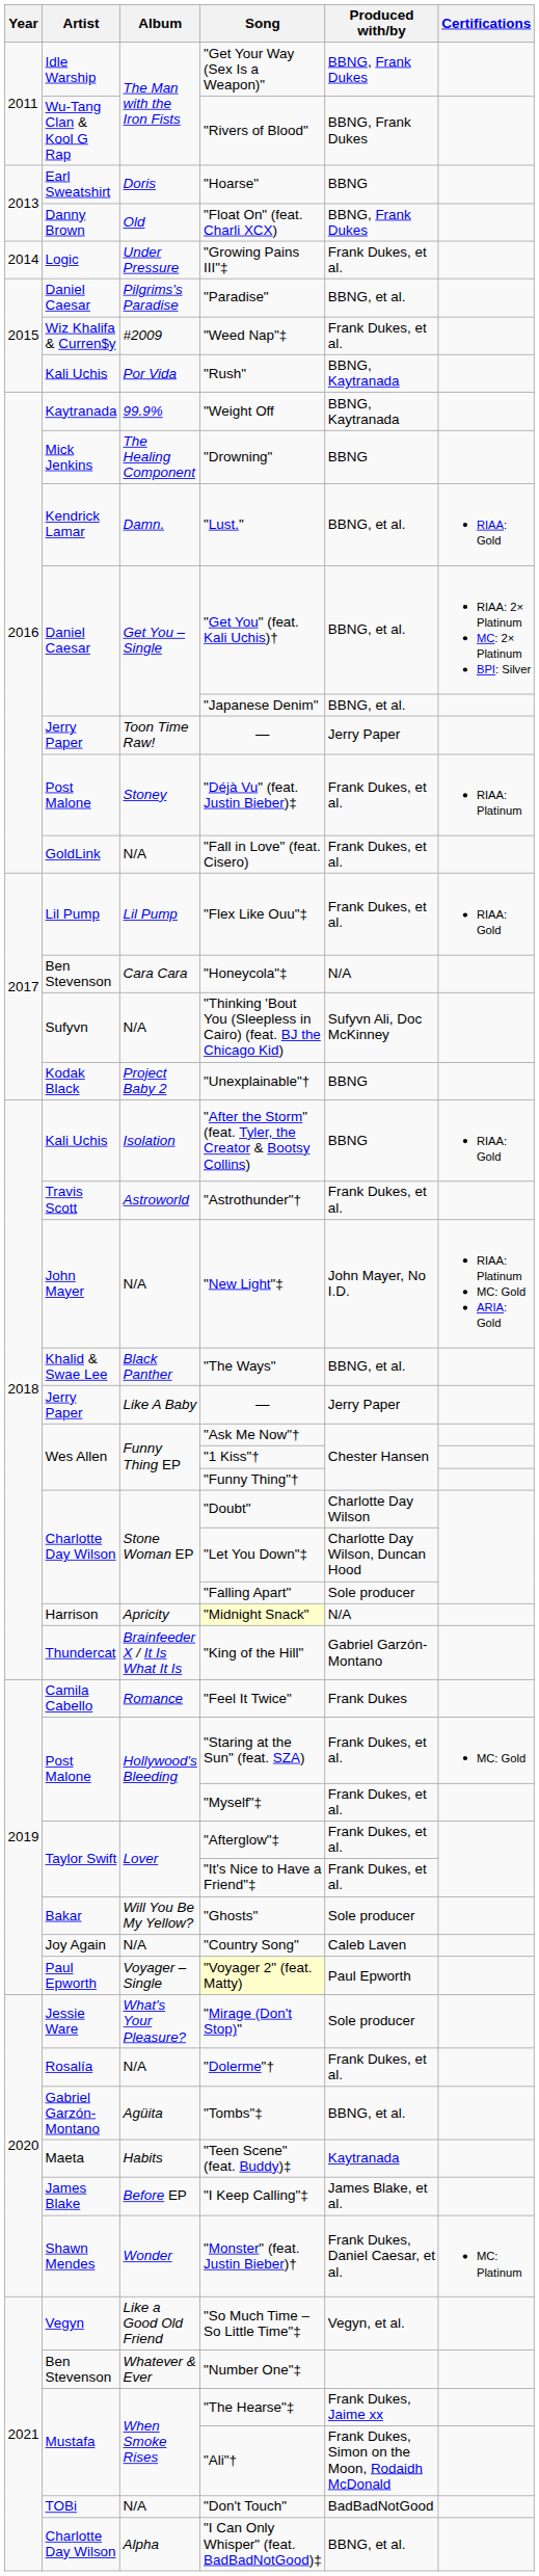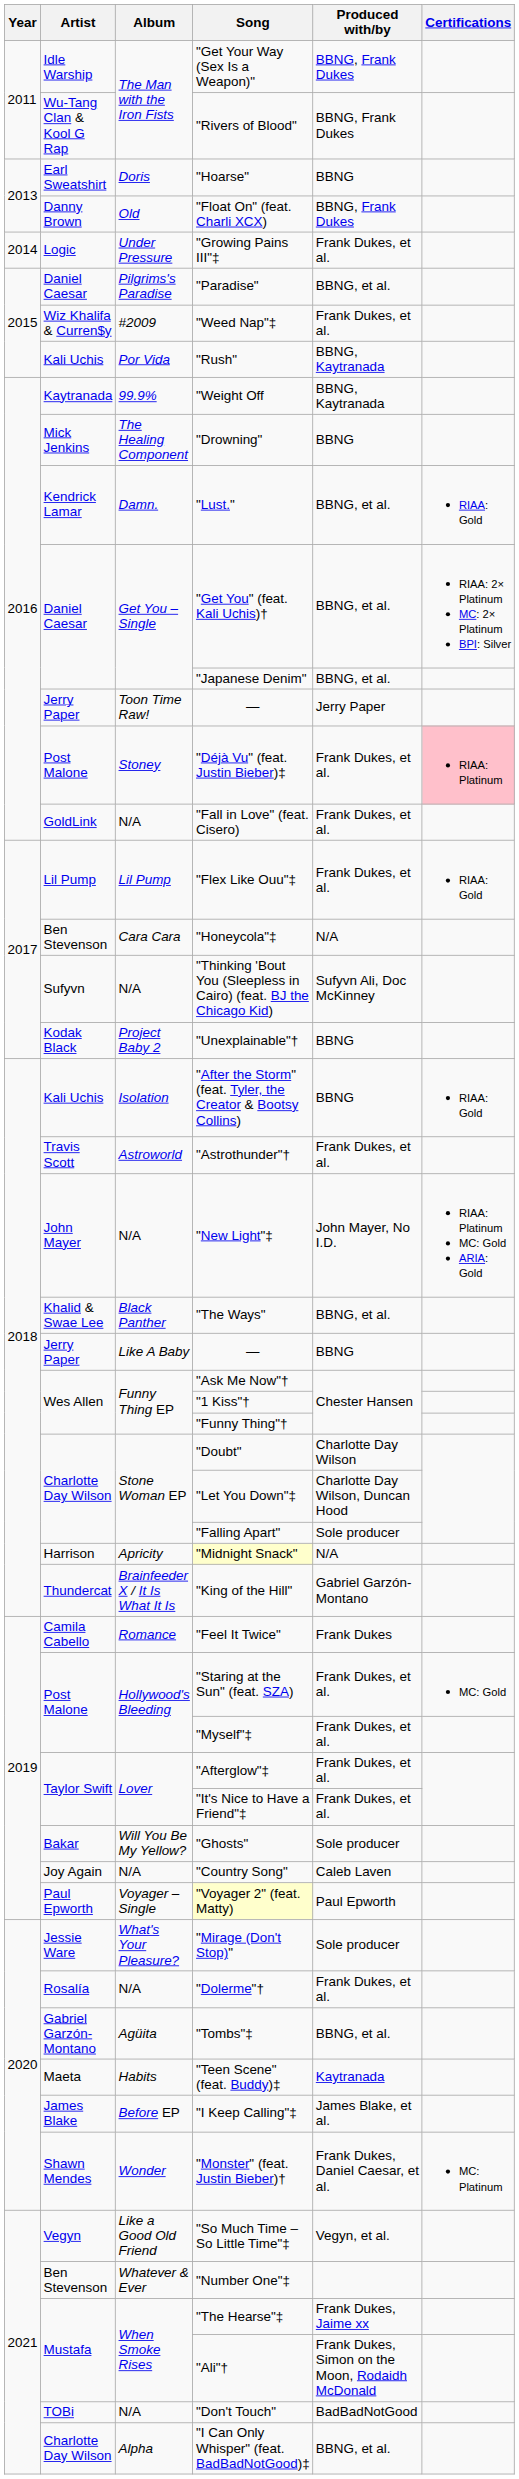 <table class="wikitable">
 <tr style="background:#ccc; text-align:center;">
 <th scope="col" align="center" style="width: 10px;"><strong>Year</strong></th>
 <th scope="col" style="width: ;"><strong>Artist</strong></th>
 <th scope="col" style="width: ;"><strong>Album</strong></th>
 <th scope="col" style="width: ;"><strong>Song</strong></th>
 <th scope="col" style="width: 130px;"><strong>Produced with/by</strong></th>
 <th scope="col" style="width: 40px;"><strong><a href='#'>Certifications</a></strong></th>
 </tr>
 <tr>
 <td rowspan="2">2011</td>
 <td><a href='#'>Idle Warship</a></td>
 <td rowspan="2"><em><a href='#'>The Man with the Iron Fists</a></em></td>
 <td>"Get Your Way (Sex Is a Weapon)"</td>
 <td><a href='#'>BBNG</a>, <a href='#'>Frank Dukes</a></td>
 <td></td>
 </tr>
 <tr>
 <td><a href='#'>Wu-Tang Clan</a> & <a href='#'>Kool G Rap</a></td>
 <td>"Rivers of Blood"</td>
 <td>BBNG, Frank Dukes</td>
 <td></td>
 </tr>
 <tr>
 <td rowspan="2">2013</td>
 <td><a href='#'>Earl Sweatshirt</a></td>
 <td><em><a href='#'>Doris</a></em></td>
 <td>"Hoarse"</td>
 <td>BBNG</td>
 <td></td>
 </tr>
 <tr>
 <td><a href='#'>Danny Brown</a></td>
 <td><em><a href='#'>Old</a></em></td>
 <td>"Float On" (feat. <a href='#'>Charli XCX</a>)</td>
 <td>BBNG, <a href='#'>Frank Dukes</a></td>
 <td></td>
 </tr>
 <tr>
 <td>2014</td>
 <td><a href='#'>Logic</a></td>
 <td><em><a href='#'>Under Pressure</a></em></td>
 <td>"Growing Pains III"‡</td>
 <td>Frank Dukes, et al.</td>
 <td></td>
 </tr>
 <tr>
 <td rowspan="3">2015</td>
 <td><a href='#'>Daniel Caesar</a></td>
 <td><em><a href='#'>Pilgrims's Paradise</a></em></td>
 <td>"Paradise"</td>
 <td>BBNG, et al.</td>
 <td></td>
 </tr>
 <tr>
 <td><a href='#'>Wiz Khalifa</a> & <a href='#'>Curren$y</a></td>
 <td><em>#2009</em></td>
 <td>"Weed Nap"‡</td>
 <td>Frank Dukes, et al.</td>
 <td></td>
 </tr>
 <tr>
 <td><a href='#'>Kali Uchis</a></td>
 <td><em><a href='#'>Por Vida</a></em></td>
 <td>"Rush"</td>
 <td>BBNG, <a href='#'>Kaytranada</a></td>
 <td></td>
 </tr>
 <tr>
 <td rowspan="8">2016</td>
 <td><a href='#'>Kaytranada</a></td>
 <td><em><a href='#'>99.9%</a></em></td>
 <td>"Weight Off</td>
 <td>BBNG, Kaytranada</td>
 <td></td>
 </tr>
 <tr>
 <td><a href='#'>Mick Jenkins</a></td>
 <td><em><a href='#'>The Healing Component</a></em></td>
 <td>"Drowning"</td>
 <td>BBNG</td>
 <td></td>
 </tr>
 <tr>
 <td><a href='#'>Kendrick Lamar</a></td>
 <td><em><a href='#'>Damn.</a></em></td>
 <td>"<a href='#'>Lust.</a>"</td>
 <td>BBNG, et al.</td>
 <td><br><ul><li><small><a href='#'>RIAA</a>: Gold</small></li></ul></td>
 </tr>
 <tr>
 <td rowspan="2"><a href='#'>Daniel Caesar</a></td>
 <td rowspan="2"><em><a href='#'>Get You – Single</a></em></td>
 <td>"<a href='#'>Get You</a>" (feat. <a href='#'>Kali Uchis</a>)†</td>
 <td>BBNG, et al.</td>
 <td><br><ul><li><small>RIAA: 2× Platinum</small></li><li><small><a href='#'>MC</a>: 2× Platinum</small></li><li><small><a href='#'>BPI</a>: Silver</small></li></ul></td>
 </tr>
 <tr>
 <td>"Japanese Denim"</td>
 <td>BBNG, et al.</td>
 <td></td>
 </tr>
 <tr>
 <td><a href='#'>Jerry Paper</a></td>
 <td><em>Toon Time Raw!</em></td>
 <td style="text-align:center;">—</td>
 <td>Jerry Paper</td>
 <td></td>
 </tr>
 <tr>
 <td><a href='#'>Post Malone</a></td>
 <td><em><a href='#'>Stoney</a></em></td>
 <td>"<a href='#'>Déjà Vu</a>" (feat. <a href='#'>Justin Bieber</a>)‡</td>
 <td>Frank Dukes, et al.</td>
-<td><br><ul><li><small>RIAA: Platinum</small></li></ul></td>
+<td style="background: pink;"><br><ul><li><small>RIAA: Platinum</small></li></ul></td>
 </tr>
 <tr>
 <td><a href='#'>GoldLink</a></td>
 <td>N/A</td>
 <td>"Fall in Love" (feat. Cisero)</td>
 <td>Frank Dukes, et al.</td>
 <td></td>
 </tr>
 <tr>
 <td rowspan="4">2017</td>
 <td><a href='#'>Lil Pump</a></td>
 <td><em><a href='#'>Lil Pump</a></em></td>
 <td>"Flex Like Ouu"‡</td>
 <td>Frank Dukes, et al.</td>
 <td><br><ul><li><small>RIAA: Gold</small></li></ul></td>
 </tr>
 <tr>
 <td>Ben Stevenson</td>
 <td><em>Cara Cara</em></td>
 <td>"Honeycola"‡</td>
 <td>N/A</td>
 <td></td>
 </tr>
 <tr>
 <td>Sufyvn</td>
 <td>N/A</td>
 <td>"Thinking 'Bout You (Sleepless in Cairo) (feat. <a href='#'>BJ the Chicago Kid</a>)</td>
 <td>Sufyvn Ali, Doc McKinney</td>
 <td></td>
 </tr>
 <tr>
 <td><a href='#'>Kodak Black</a></td>
 <td><em><a href='#'>Project Baby 2</a></em></td>
 <td>"Unexplainable"†</td>
 <td>BBNG</td>
 <td></td>
 </tr>
 <tr>
 <td rowspan="13">2018</td>
 <td><a href='#'>Kali Uchis</a></td>
 <td><em><a href='#'>Isolation</a></em></td>
 <td>"<a href='#'>After the Storm</a>" (feat. <a href='#'>Tyler, the Creator</a> & <a href='#'>Bootsy Collins</a>)</td>
 <td>BBNG</td>
 <td><br><ul><li><small>RIAA: Gold</small></li></ul></td>
 </tr>
 <tr>
 <td><a href='#'>Travis Scott</a></td>
 <td><em><a href='#'>Astroworld</a></em></td>
 <td>"Astrothunder"†</td>
 <td>Frank Dukes, et al.</td>
 <td></td>
 </tr>
 <tr>
 <td><a href='#'>John Mayer</a></td>
 <td>N/A</td>
 <td>"<a href='#'>New Light</a>"‡</td>
 <td>John Mayer, No I.D.</td>
 <td><br><ul><li><small>RIAA: Platinum</small></li><li><small>MC: Gold</small></li><li><small><a href='#'>ARIA</a>: Gold</small></li></ul></td>
 </tr>
 <tr>
 <td><a href='#'>Khalid</a> & <a href='#'>Swae Lee</a></td>
 <td><em><a href='#'>Black Panther</a></em></td>
 <td>"The Ways"</td>
 <td>BBNG, et al.</td>
 <td></td>
 </tr>
 <tr>
 <td><a href='#'>Jerry Paper</a></td>
 <td><em>Like A Baby</em></td>
 <td style="text-align:center;">—</td>
-<td>Jerry Paper</td>
+<td>BBNG</td>
 <td></td>
 </tr>
 <tr>
 <td rowspan="3">Wes Allen</td>
 <td rowspan="3"><em>Funny Thing</em> EP</td>
 <td>"Ask Me Now"†</td>
 <td rowspan="3">Chester Hansen</td>
 <td></td>
 </tr>
 <tr>
 <td>"1 Kiss"†</td>
 <td></td>
 </tr>
 <tr>
 <td>"Funny Thing"†</td>
 <td></td>
 </tr>
 <tr>
 <td rowspan="3"><a href='#'>Charlotte Day Wilson</a></td>
 <td rowspan="3"><em>Stone Woman</em> EP</td>
 <td>"Doubt"</td>
 <td>Charlotte Day Wilson</td>
 <td rowspan="3"></td>
 </tr>
 <tr>
 <td>"Let You Down"‡</td>
 <td>Charlotte Day Wilson, Duncan Hood</td>
 </tr>
 <tr>
 <td>"Falling Apart"</td>
 <td>Sole producer</td>
 </tr>
 <tr>
 <td>Harrison</td>
 <td><em>Apricity</em></td>
 <td style="background:#ffffcc">"Midnight Snack"</td>
 <td>N/A</td>
 <td></td>
 </tr>
 <tr>
 <td><a href='#'>Thundercat</a></td>
 <td><em><a href='#'>Brainfeeder X</a> / <a href='#'>It Is What It Is</a></em></td>
 <td>"King of the Hill"</td>
 <td>Gabriel Garzón-Montano</td>
 <td></td>
 </tr>
 <tr>
 <td rowspan="8">2019</td>
 <td><a href='#'>Camila Cabello</a></td>
 <td><em><a href='#'>Romance</a></em></td>
 <td>"Feel It Twice"</td>
 <td>Frank Dukes</td>
 <td></td>
 </tr>
 <tr>
 <td rowspan="2"><a href='#'>Post Malone</a></td>
 <td rowspan="2"><em><a href='#'>Hollywood's Bleeding</a></em></td>
 <td>"Staring at the Sun" (feat. <a href='#'>SZA</a>)</td>
 <td>Frank Dukes, et al.</td>
 <td><br><ul><li><small>MC: Gold</small></li></ul></td>
 </tr>
 <tr>
 <td>"Myself"‡</td>
 <td>Frank Dukes, et al.</td>
 <td></td>
 </tr>
 <tr>
 <td rowspan="2"><a href='#'>Taylor Swift</a></td>
 <td rowspan="2"><em><a href='#'>Lover</a></em></td>
 <td>"Afterglow"‡</td>
 <td>Frank Dukes, et al.</td>
 <td rowspan="2"></td>
 </tr>
 <tr>
 <td>"It's Nice to Have a Friend"‡</td>
 <td>Frank Dukes, et al.</td>
 </tr>
 <tr>
 <td><a href='#'>Bakar</a></td>
 <td><em>Will You Be My Yellow?</em></td>
 <td>"Ghosts"</td>
 <td>Sole producer</td>
 <td></td>
 </tr>
 <tr>
 <td>Joy Again</td>
 <td>N/A</td>
 <td>"Country Song"</td>
 <td>Caleb Laven</td>
 <td></td>
 </tr>
 <tr>
 <td><a href='#'>Paul Epworth</a></td>
 <td><em>Voyager – Single</em></td>
 <td style="background:#ffffcc">"Voyager 2" (feat. Matty)</td>
 <td>Paul Epworth</td>
 <td></td>
 </tr>
 <tr>
 <td rowspan="6">2020</td>
 <td><a href='#'>Jessie Ware</a></td>
 <td><em><a href='#'>What's Your Pleasure?</a></em></td>
 <td>"<a href='#'>Mirage (Don't Stop)</a>"</td>
 <td>Sole producer</td>
 <td></td>
 </tr>
 <tr>
 <td><a href='#'>Rosalía</a></td>
 <td>N/A</td>
 <td>"<a href='#'>Dolerme</a>"†</td>
 <td>Frank Dukes, et al.</td>
 <td></td>
 </tr>
 <tr>
 <td><a href='#'>Gabriel Garzón-Montano</a></td>
 <td><em>Agüita</em></td>
 <td>"Tombs"‡</td>
 <td>BBNG, et al.</td>
 <td></td>
 </tr>
 <tr>
 <td>Maeta</td>
 <td><em>Habits</em></td>
 <td>"Teen Scene" (feat. <a href='#'>Buddy</a>)‡</td>
 <td><a href='#'>Kaytranada</a></td>
 <td></td>
 </tr>
 <tr>
 <td><a href='#'>James Blake</a></td>
 <td><em><a href='#'>Before</a></em> EP</td>
 <td>"I Keep Calling"‡</td>
 <td>James Blake, et al.</td>
 <td></td>
 </tr>
 <tr>
 <td><a href='#'>Shawn Mendes</a></td>
 <td><em><a href='#'>Wonder</a></em></td>
 <td>"<a href='#'>Monster</a>" (feat. <a href='#'>Justin Bieber</a>)†</td>
 <td>Frank Dukes, Daniel Caesar, et al.</td>
 <td><br><ul><li><small>MC: Platinum</small></li></ul></td>
 </tr>
 <tr>
 <td rowspan="6">2021</td>
 <td><a href='#'>Vegyn</a></td>
 <td><em>Like a Good Old Friend</em></td>
 <td>"So Much Time – So Little Time"‡</td>
 <td>Vegyn, et al.</td>
 <td></td>
 </tr>
 <tr>
 <td>Ben Stevenson</td>
 <td><em>Whatever & Ever</em></td>
 <td>"Number One"‡</td>
 <td></td>
 <td></td>
 </tr>
 <tr>
 <td rowspan="2"><a href='#'>Mustafa</a></td>
 <td rowspan="2"><em><a href='#'>When Smoke Rises</a></em></td>
 <td>"The Hearse"‡</td>
 <td>Frank Dukes, <a href='#'>Jaime xx</a></td>
 <td></td>
 </tr>
 <tr>
 <td>"Ali"†</td>
 <td>Frank Dukes, Simon on the Moon, <a href='#'>Rodaidh McDonald</a></td>
 <td></td>
 </tr>
 <tr>
 <td><a href='#'>TOBi</a></td>
 <td>N/A</td>
 <td>"Don't Touch"</td>
 <td>BadBadNotGood</td>
 <td></td>
 </tr>
 <tr>
 <td><a href='#'>Charlotte Day Wilson</a></td>
 <td><em>Alpha</em></td>
 <td>"I Can Only Whisper" (feat. <a href='#'>BadBadNotGood</a>)‡</td>
 <td>BBNG, et al.</td>
 <td></td>
 </tr>
 </table>
